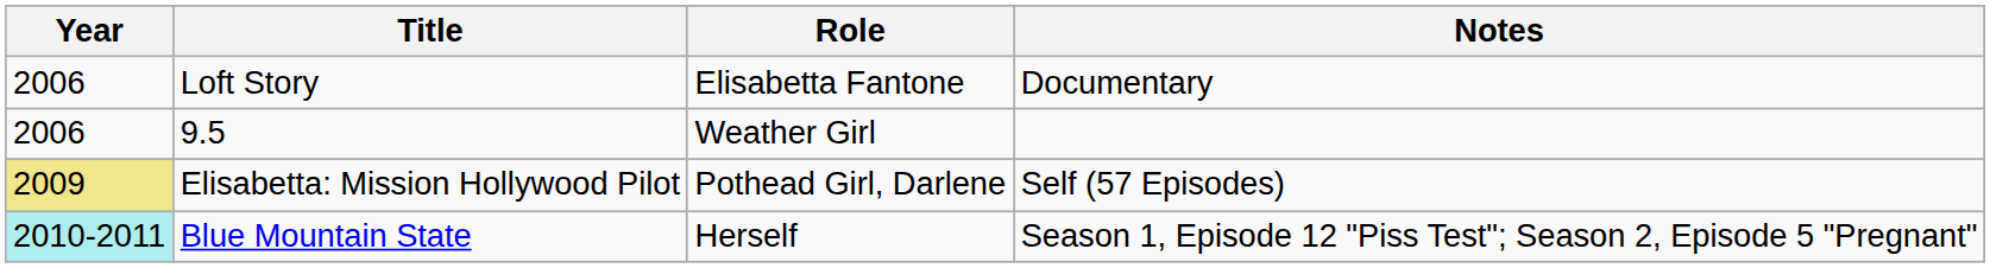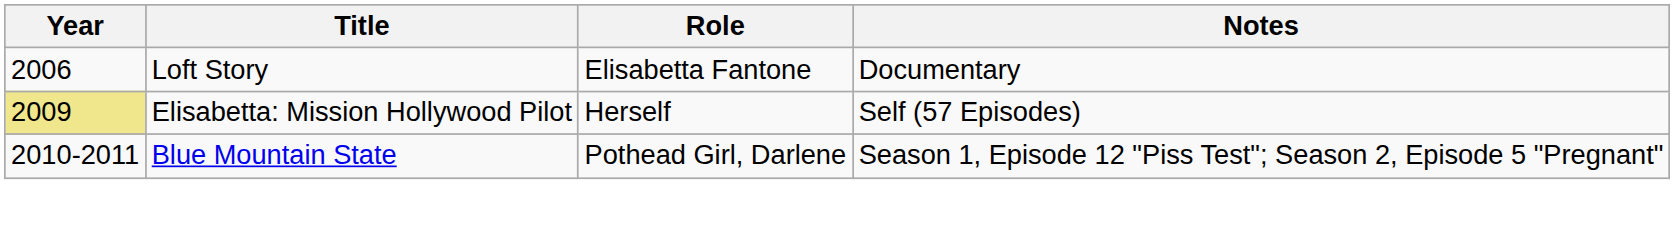 <table class="wikitable sortable plainrowheaders">
 <tr>
 <th>Year</th>
 <th>Title</th>
 <th>Role</th>
 <th class="unsortable">Notes</th>
 </tr>
 <tr>
 <td>2006</td>
 <td>Loft Story<em></td>
 <td>Elisabetta Fantone</td>
 <td>Documentary</td>
 </tr>
 <tr>
-<td>2006</td>
-<td></em>9.5<em></td>
-<td>Weather Girl</td>
-<td></td>
-</tr>
-<tr>
 <td style="background: khaki;">2009</td>
 <td></em>Elisabetta: Mission Hollywood<em> </em>Pilot<em></td>
-<td>Pothead Girl, Darlene</td>
+<td>Herself</td>
 <td>Self (57 Episodes)</td>
 </tr>
 <tr>
-<td style="background: paleturquoise;">2010-2011</td>
+<td>2010-2011</td>
 <td></em><a href='#'>Blue Mountain State</a><em></td>
-<td>Herself</td>
+<td>Pothead Girl, Darlene</td>
 <td>Season 1, Episode 12 "Piss Test"; Season 2, Episode 5 "Pregnant"</td>
 </tr>
 </table>
